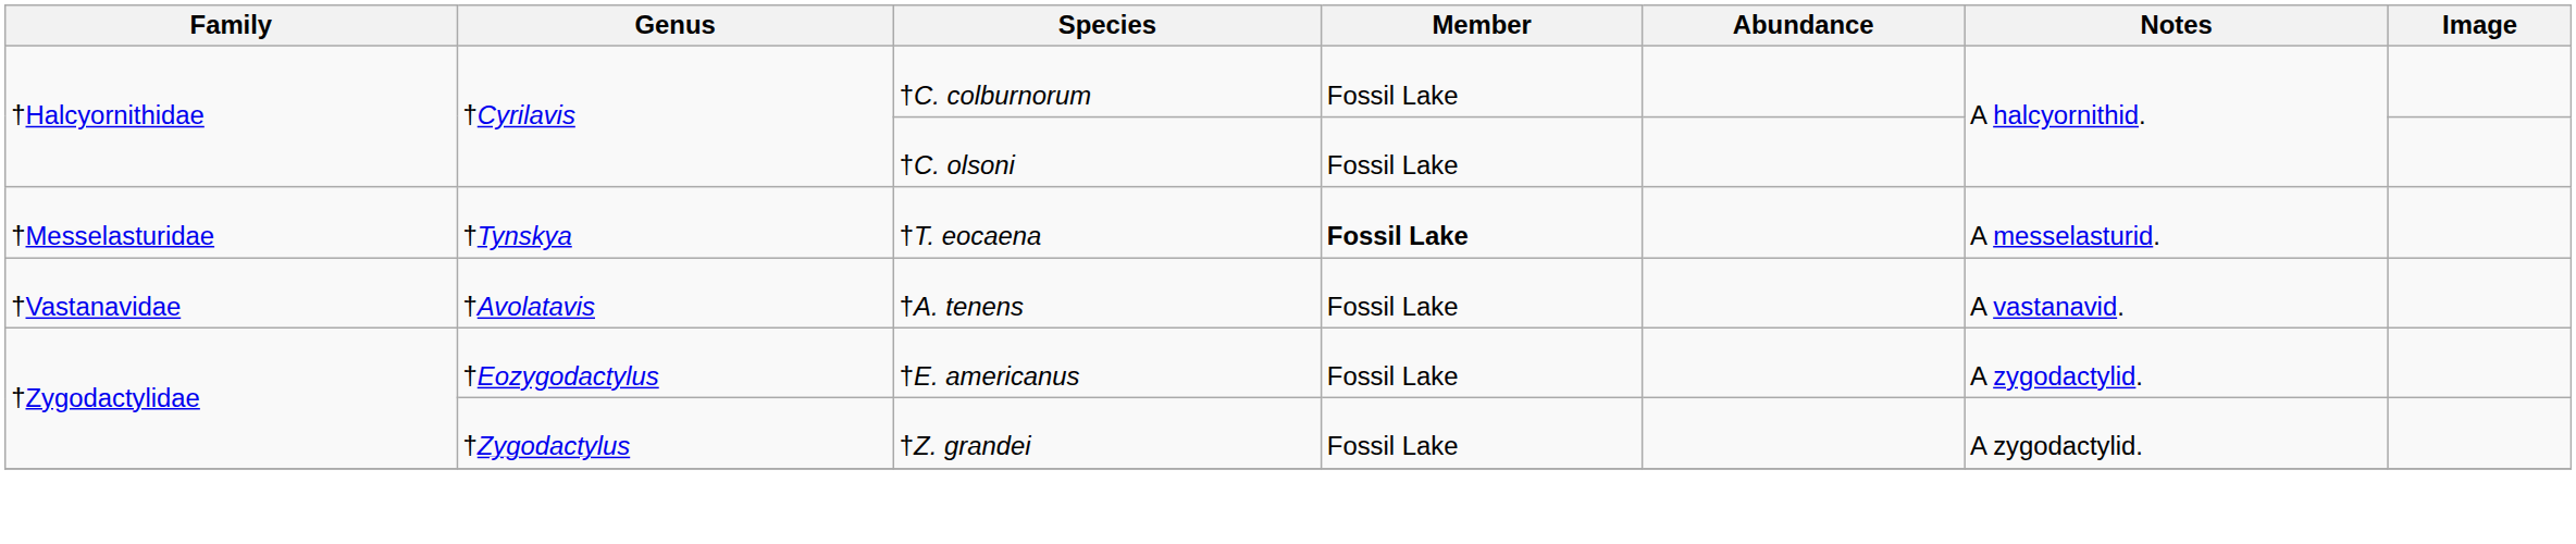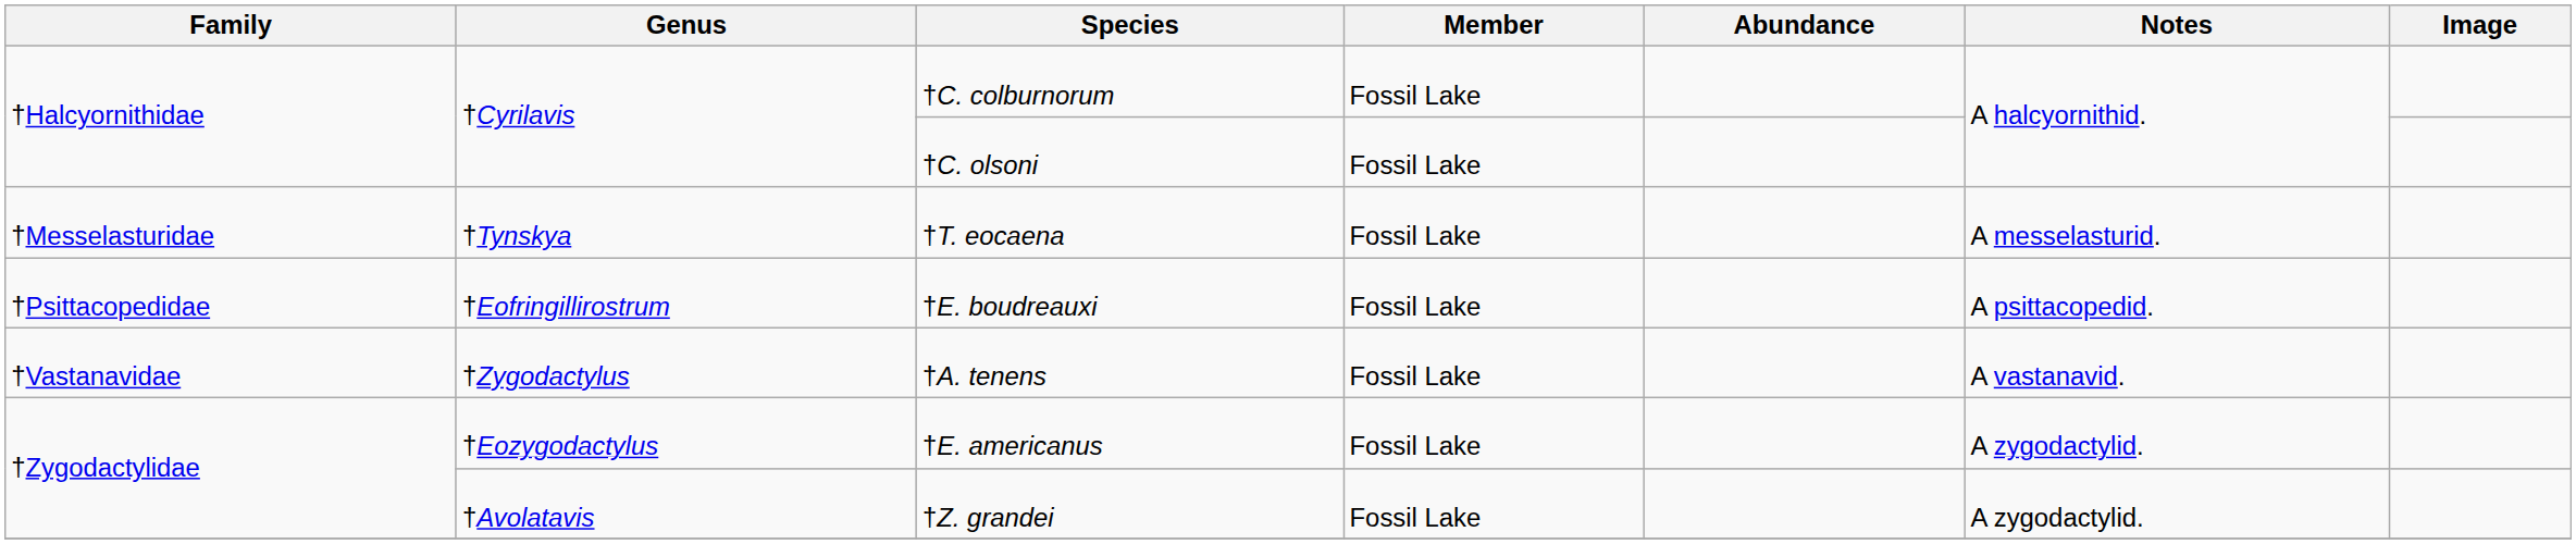 <table class="wikitable" style="margin:auto;width:100%;">
 <tr>
 <th>Family</th>
 <th>Genus</th>
 <th>Species</th>
 <th>Member</th>
 <th>Abundance</th>
 <th>Notes</th>
 <th>Image</th>
 </tr>
 <tr>
 <td rowspan=2>†<a href='#'>Halcyornithidae</a></td>
 <td rowspan=2>†<em><a href='#'>Cyrilavis</a></em></td>
 <td><br>†<em>C. colburnorum</em></td>
 <td><br>Fossil Lake</td>
 <td></td>
 <td rowspan=2>A <a href='#'>halcyornithid</a>.</td>
 <td><br></td>
 </tr>
 <tr>
 <td><br>†<em>C. olsoni</em></td>
 <td><br>Fossil Lake</td>
 <td></td>
 <td></td>
 </tr>
 <tr>
 <td><br>†<a href='#'>Messelasturidae</a></td>
 <td><br>†<em><a href='#'>Tynskya</a></em></td>
 <td><br>†<em>T. eocaena</em></td>
-<td><strong><br>Fossil Lake</strong></td>
+<td><br>Fossil Lake</td>
 <td></td>
 <td><br>A <a href='#'>messelasturid</a>.</td>
 <td><br></td>
 </tr>
 <tr>
+<td><br>†<a href='#'>Psittacopedidae</a></td>
+<td><br>†<em><a href='#'>Eofringillirostrum</a></em></td>
+<td><br>†<em>E. boudreauxi</em></td>
+<td><br>Fossil Lake</td>
+<td></td>
+<td><br>A <a href='#'>psittacopedid</a>.</td>
+<td></td>
+</tr>
+<tr>
 <td><br>†<a href='#'>Vastanavidae</a></td>
-<td><br>†<em><a href='#'>Avolatavis</a></em></td>
+<td><br>†<em><a href='#'>Zygodactylus</a></em></td>
 <td><br>†<em>A. tenens</em></td>
 <td><br>Fossil Lake</td>
 <td></td>
 <td><br>A <a href='#'>vastanavid</a>.</td>
 <td></td>
 </tr>
 <tr>
 <td rowspan=2>†<a href='#'>Zygodactylidae</a></td>
 <td><br>†<em><a href='#'>Eozygodactylus</a></em></td>
 <td><br>†<em>E. americanus</em></td>
 <td><br>Fossil Lake</td>
 <td></td>
 <td><br>A <a href='#'>zygodactylid</a>.</td>
 <td><br></td>
 </tr>
 <tr>
-<td><br>†<em><a href='#'>Zygodactylus</a></em></td>
+<td><br>†<em><a href='#'>Avolatavis</a></em></td>
 <td><br>†<em>Z. grandei</em></td>
 <td><br>Fossil Lake</td>
 <td></td>
 <td><br>A zygodactylid.</td>
 <td><br></td>
 </tr>
 <tr>
 </tr>
 </table>
